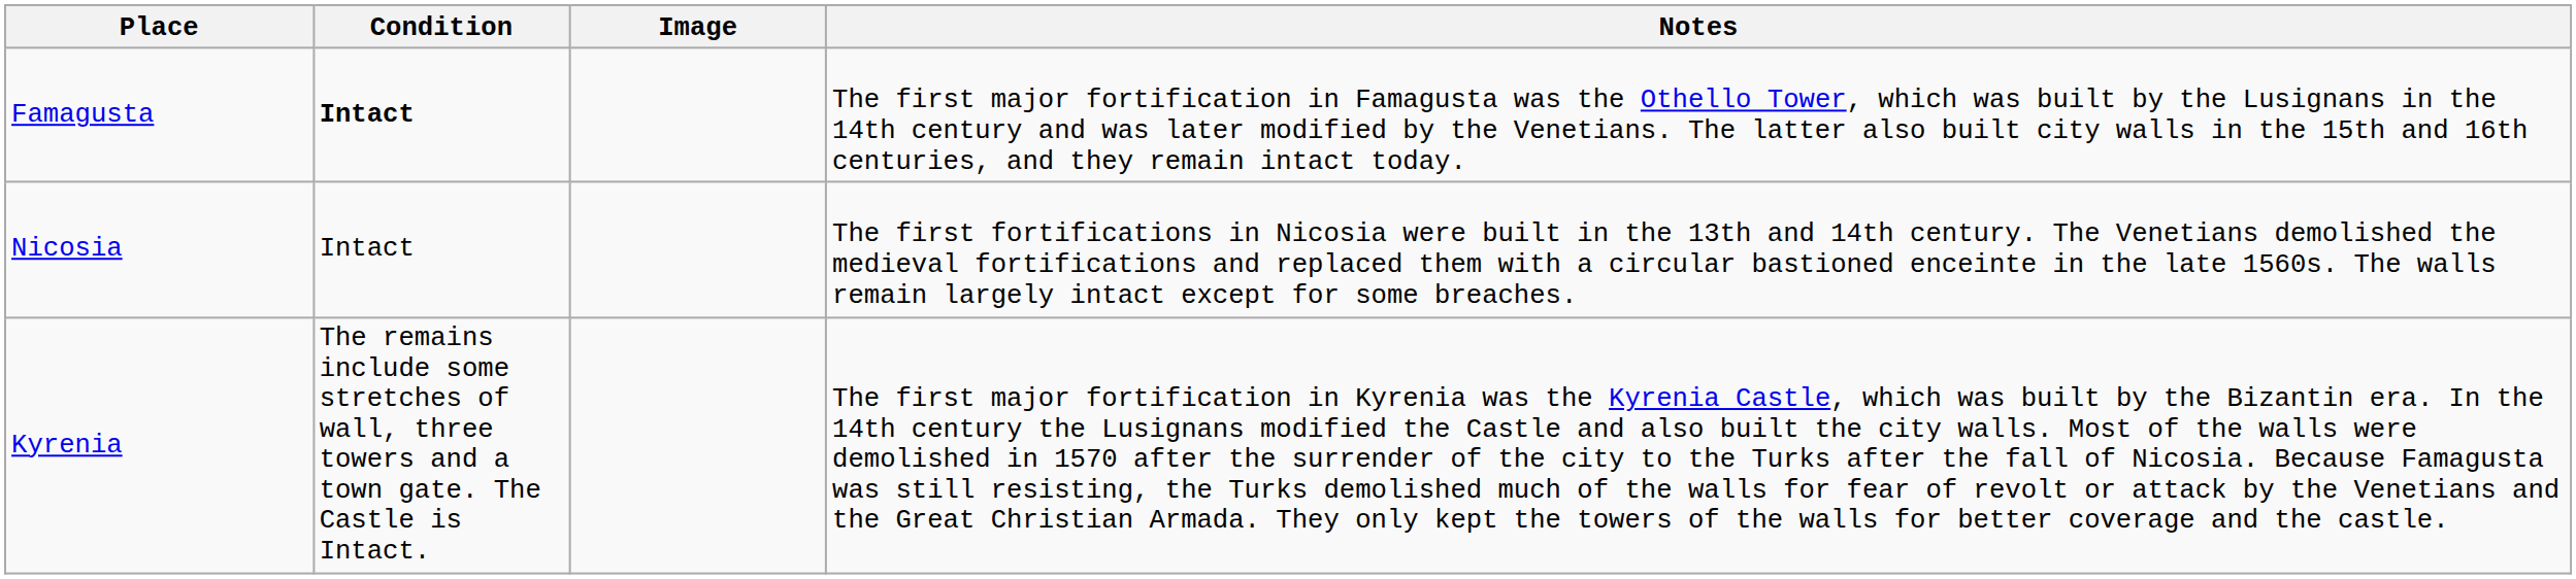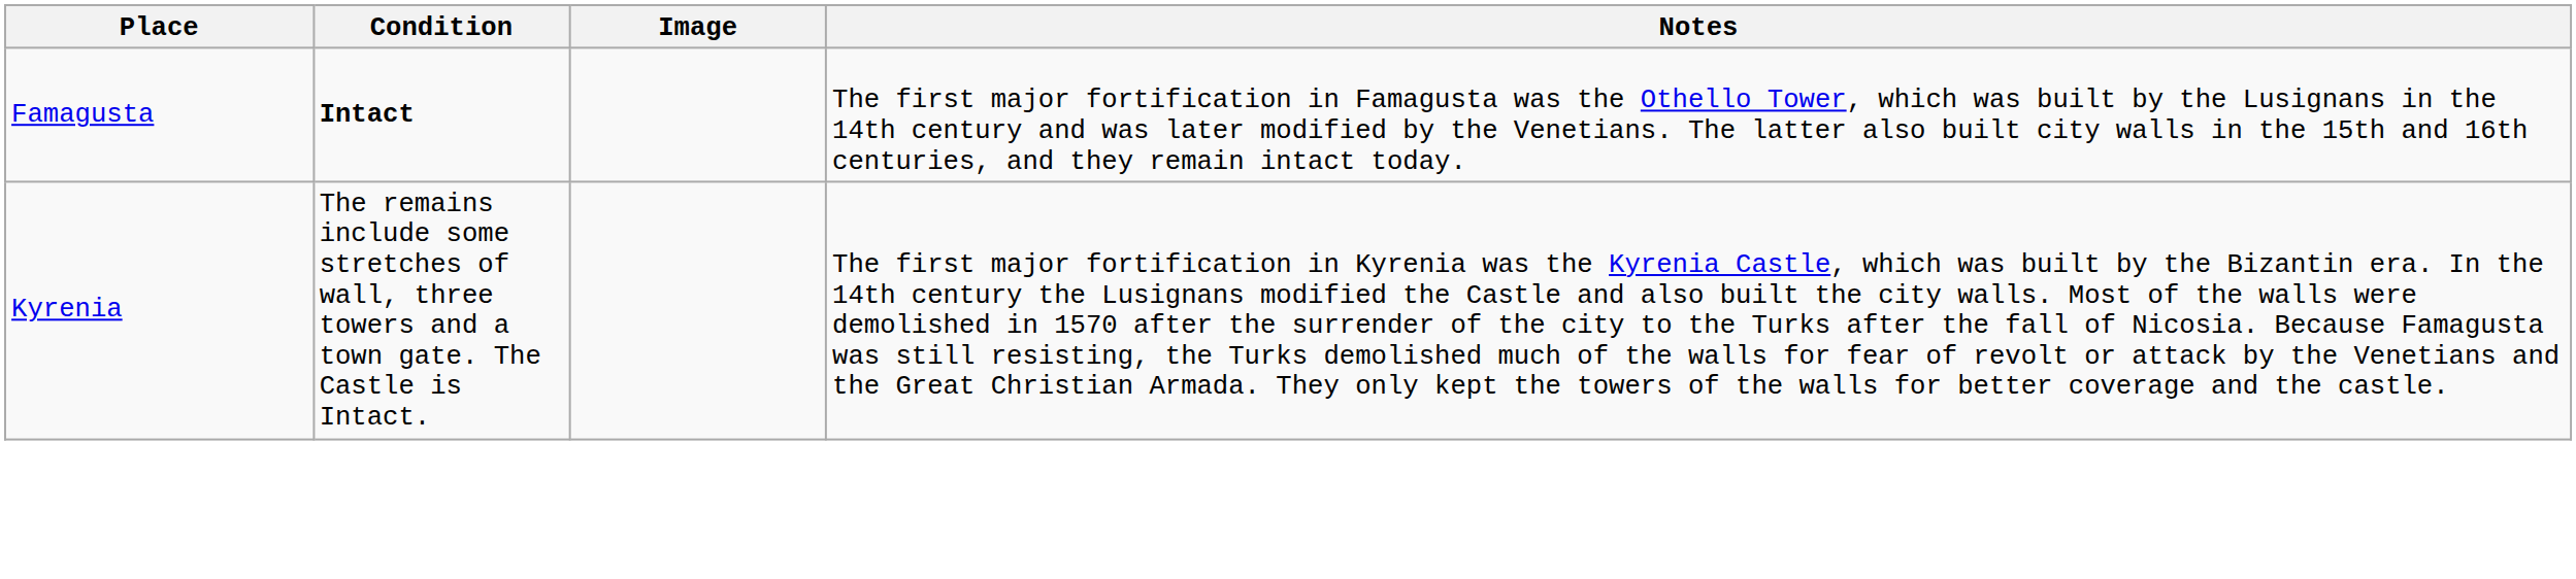 <table class="wikitable sortable" style="width:100%;">
 <tr>
 <th style="width:12%;">Place</th>
 <th style="width:10%;">Condition</th>
 <th class="unsortable" style="width:120px;">Image</th>
 <th class="unsortable">Notes</th>
 </tr>
 <tr>
 <td><a href='#'>Famagusta</a></td>
 <td><strong>Intact</strong></td>
 <td><br></td>
 <td><br>The first major fortification in Famagusta was the <a href='#'>Othello Tower</a>, which was built by the Lusignans in the 14th century and was later modified by the Venetians. The latter also built city walls in the 15th and 16th centuries, and they remain intact today.</td>
 </tr>
 <tr>
-<td><a href='#'>Nicosia</a></td>
-<td>Intact</td>
-<td><br></td>
-<td><br>The first fortifications in Nicosia were built in the 13th and 14th century. The Venetians demolished the medieval fortifications and replaced them with a circular bastioned enceinte in the late 1560s. The walls remain largely intact except for some breaches.</td>
-</tr>
-<tr>
 <td><a href='#'>Kyrenia</a></td>
 <td>The remains include some stretches of wall, three towers and a town gate. The Castle is Intact.</td>
 <td></td>
 <td><br>The first major fortification in Kyrenia was the <a href='#'>Kyrenia Castle</a>, which was built by the Bizantin era. In the 14th century the Lusignans modified the Castle and also built the city walls. Most of the walls were demolished in 1570 after the surrender of the city to the Turks after the fall of Nicosia. Because Famagusta was still resisting, the Turks demolished much of the walls for fear of revolt or attack by the Venetians and the Great Christian Armada. They only kept the towers of the walls for better coverage and the castle.</td>
 </tr>
 </table>
